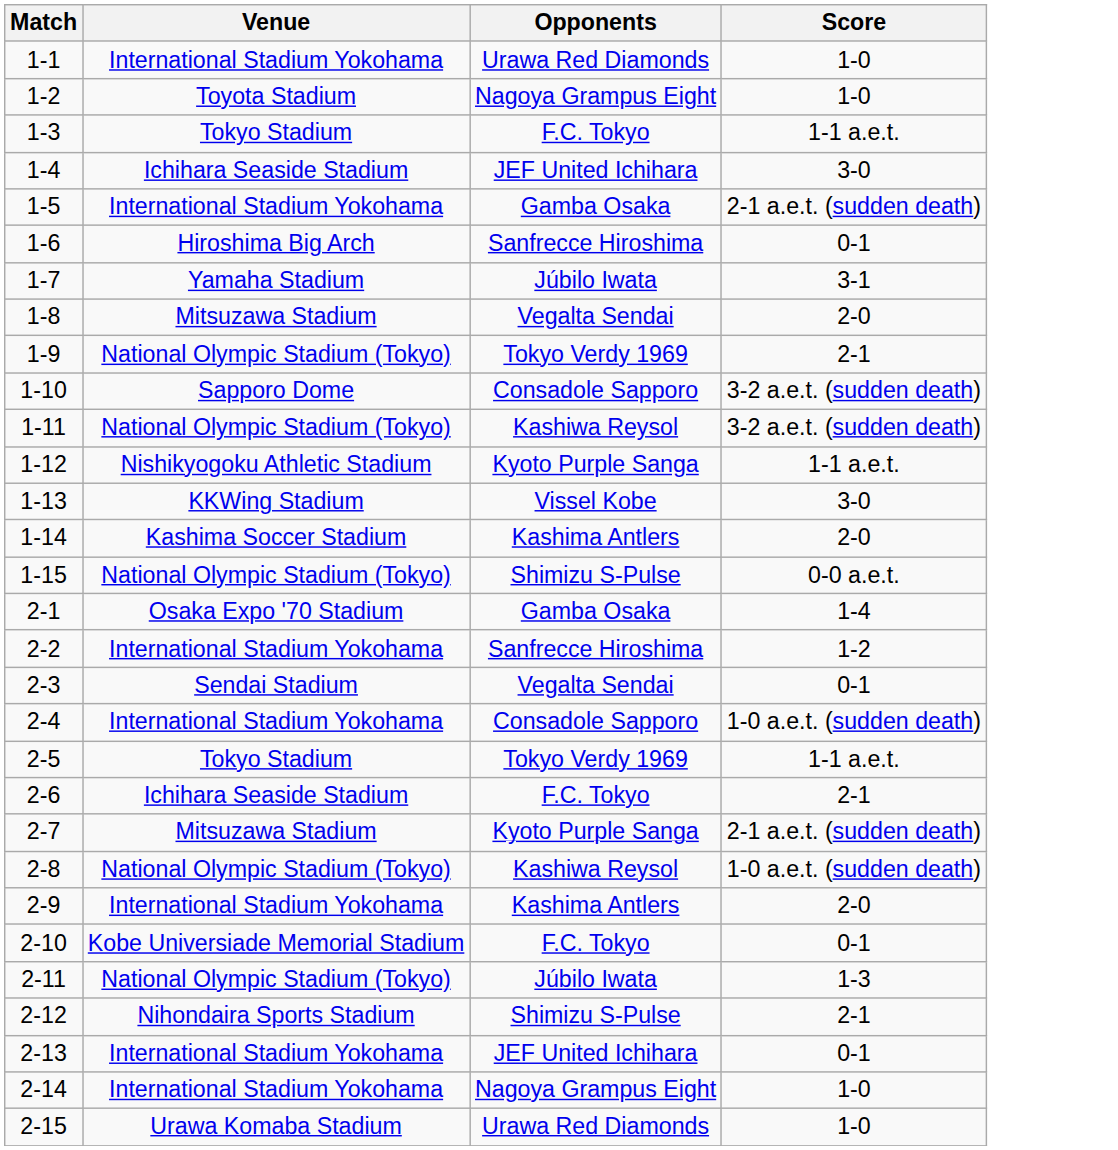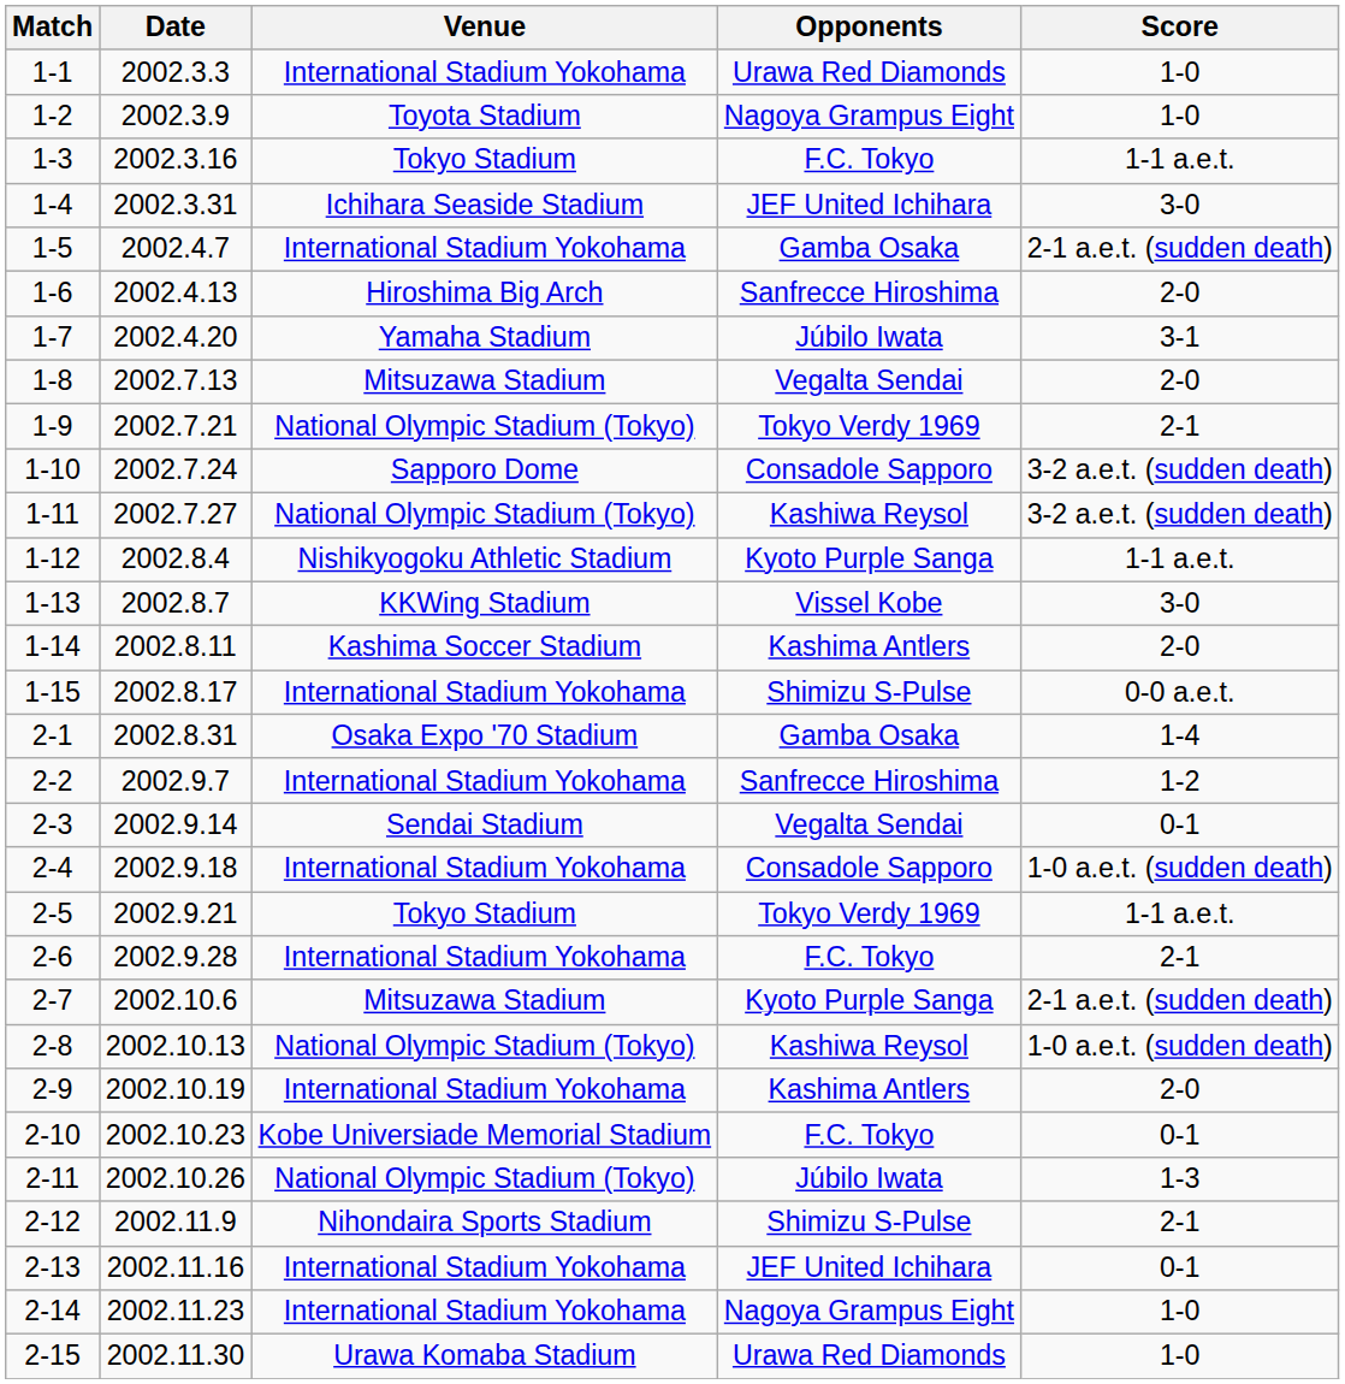 <table class="wikitable" style="text-align:center;">
 <tr>
 <th>Match</th>
+<th>Date</th>
 <th>Venue</th>
 <th>Opponents</th>
 <th>Score</th>
 </tr>
 <tr>
 <td>1-1</td>
+<td>2002.3.3</td>
 <td><a href='#'>International Stadium Yokohama</a></td>
 <td><a href='#'>Urawa Red Diamonds</a></td>
 <td>1-0</td>
 </tr>
 <tr>
 <td>1-2</td>
+<td>2002.3.9</td>
 <td><a href='#'>Toyota Stadium</a></td>
 <td><a href='#'>Nagoya Grampus Eight</a></td>
 <td>1-0</td>
 </tr>
 <tr>
 <td>1-3</td>
+<td>2002.3.16</td>
 <td><a href='#'>Tokyo Stadium</a></td>
 <td><a href='#'>F.C. Tokyo</a></td>
 <td>1-1 a.e.t.</td>
 </tr>
 <tr>
 <td>1-4</td>
+<td>2002.3.31</td>
 <td><a href='#'>Ichihara Seaside Stadium</a></td>
 <td><a href='#'>JEF United Ichihara</a></td>
 <td>3-0</td>
 </tr>
 <tr>
 <td>1-5</td>
+<td>2002.4.7</td>
 <td><a href='#'>International Stadium Yokohama</a></td>
 <td><a href='#'>Gamba Osaka</a></td>
 <td>2-1 a.e.t. (<a href='#'>sudden death</a>)</td>
 </tr>
 <tr>
 <td>1-6</td>
+<td>2002.4.13</td>
 <td><a href='#'>Hiroshima Big Arch</a></td>
 <td><a href='#'>Sanfrecce Hiroshima</a></td>
-<td>0-1</td>
+<td>2-0</td>
 </tr>
 <tr>
 <td>1-7</td>
+<td>2002.4.20</td>
 <td><a href='#'>Yamaha Stadium</a></td>
 <td><a href='#'>Júbilo Iwata</a></td>
 <td>3-1</td>
 </tr>
 <tr>
 <td>1-8</td>
+<td>2002.7.13</td>
 <td><a href='#'>Mitsuzawa Stadium</a></td>
 <td><a href='#'>Vegalta Sendai</a></td>
 <td>2-0</td>
 </tr>
 <tr>
 <td>1-9</td>
+<td>2002.7.21</td>
 <td><a href='#'>National Olympic Stadium (Tokyo)</a></td>
 <td><a href='#'>Tokyo Verdy 1969</a></td>
 <td>2-1</td>
 </tr>
 <tr>
 <td>1-10</td>
+<td>2002.7.24</td>
 <td><a href='#'>Sapporo Dome</a></td>
 <td><a href='#'>Consadole Sapporo</a></td>
 <td>3-2 a.e.t. (<a href='#'>sudden death</a>)</td>
 </tr>
 <tr>
 <td>1-11</td>
+<td>2002.7.27</td>
 <td><a href='#'>National Olympic Stadium (Tokyo)</a></td>
 <td><a href='#'>Kashiwa Reysol</a></td>
 <td>3-2 a.e.t. (<a href='#'>sudden death</a>)</td>
 </tr>
 <tr>
 <td>1-12</td>
+<td>2002.8.4</td>
 <td><a href='#'>Nishikyogoku Athletic Stadium</a></td>
 <td><a href='#'>Kyoto Purple Sanga</a></td>
 <td>1-1 a.e.t.</td>
 </tr>
 <tr>
 <td>1-13</td>
+<td>2002.8.7</td>
 <td><a href='#'>KKWing Stadium</a></td>
 <td><a href='#'>Vissel Kobe</a></td>
 <td>3-0</td>
 </tr>
 <tr>
 <td>1-14</td>
+<td>2002.8.11</td>
 <td><a href='#'>Kashima Soccer Stadium</a></td>
 <td><a href='#'>Kashima Antlers</a></td>
 <td>2-0</td>
 </tr>
 <tr>
 <td>1-15</td>
-<td><a href='#'>National Olympic Stadium (Tokyo)</a></td>
+<td>2002.8.17</td>
+<td><a href='#'>International Stadium Yokohama</a></td>
 <td><a href='#'>Shimizu S-Pulse</a></td>
 <td>0-0 a.e.t.</td>
 </tr>
 <tr>
 <td>2-1</td>
+<td>2002.8.31</td>
 <td><a href='#'>Osaka Expo '70 Stadium</a></td>
 <td><a href='#'>Gamba Osaka</a></td>
 <td>1-4</td>
 </tr>
 <tr>
 <td>2-2</td>
+<td>2002.9.7</td>
 <td><a href='#'>International Stadium Yokohama</a></td>
 <td><a href='#'>Sanfrecce Hiroshima</a></td>
 <td>1-2</td>
 </tr>
 <tr>
 <td>2-3</td>
+<td>2002.9.14</td>
 <td><a href='#'>Sendai Stadium</a></td>
 <td><a href='#'>Vegalta Sendai</a></td>
 <td>0-1</td>
 </tr>
 <tr>
 <td>2-4</td>
+<td>2002.9.18</td>
 <td><a href='#'>International Stadium Yokohama</a></td>
 <td><a href='#'>Consadole Sapporo</a></td>
 <td>1-0 a.e.t. (<a href='#'>sudden death</a>)</td>
 </tr>
 <tr>
 <td>2-5</td>
+<td>2002.9.21</td>
 <td><a href='#'>Tokyo Stadium</a></td>
 <td><a href='#'>Tokyo Verdy 1969</a></td>
 <td>1-1 a.e.t.</td>
 </tr>
 <tr>
 <td>2-6</td>
-<td><a href='#'>Ichihara Seaside Stadium</a></td>
+<td>2002.9.28</td>
+<td><a href='#'>International Stadium Yokohama</a></td>
 <td><a href='#'>F.C. Tokyo</a></td>
 <td>2-1</td>
 </tr>
 <tr>
 <td>2-7</td>
+<td>2002.10.6</td>
 <td><a href='#'>Mitsuzawa Stadium</a></td>
 <td><a href='#'>Kyoto Purple Sanga</a></td>
 <td>2-1 a.e.t. (<a href='#'>sudden death</a>)</td>
 </tr>
 <tr>
 <td>2-8</td>
+<td>2002.10.13</td>
 <td><a href='#'>National Olympic Stadium (Tokyo)</a></td>
 <td><a href='#'>Kashiwa Reysol</a></td>
 <td>1-0 a.e.t. (<a href='#'>sudden death</a>)</td>
 </tr>
 <tr>
 <td>2-9</td>
+<td>2002.10.19</td>
 <td><a href='#'>International Stadium Yokohama</a></td>
 <td><a href='#'>Kashima Antlers</a></td>
 <td>2-0</td>
 </tr>
 <tr>
 <td>2-10</td>
+<td>2002.10.23</td>
 <td><a href='#'>Kobe Universiade Memorial Stadium</a></td>
 <td><a href='#'>F.C. Tokyo</a></td>
 <td>0-1</td>
 </tr>
 <tr>
 <td>2-11</td>
+<td>2002.10.26</td>
 <td><a href='#'>National Olympic Stadium (Tokyo)</a></td>
 <td><a href='#'>Júbilo Iwata</a></td>
 <td>1-3</td>
 </tr>
 <tr>
 <td>2-12</td>
+<td>2002.11.9</td>
 <td><a href='#'>Nihondaira Sports Stadium</a></td>
 <td><a href='#'>Shimizu S-Pulse</a></td>
 <td>2-1</td>
 </tr>
 <tr>
 <td>2-13</td>
+<td>2002.11.16</td>
 <td><a href='#'>International Stadium Yokohama</a></td>
 <td><a href='#'>JEF United Ichihara</a></td>
 <td>0-1</td>
 </tr>
 <tr>
 <td>2-14</td>
+<td>2002.11.23</td>
 <td><a href='#'>International Stadium Yokohama</a></td>
 <td><a href='#'>Nagoya Grampus Eight</a></td>
 <td>1-0</td>
 </tr>
 <tr>
 <td>2-15</td>
+<td>2002.11.30</td>
 <td><a href='#'>Urawa Komaba Stadium</a></td>
 <td><a href='#'>Urawa Red Diamonds</a></td>
 <td>1-0</td>
 </tr>
 </table>
